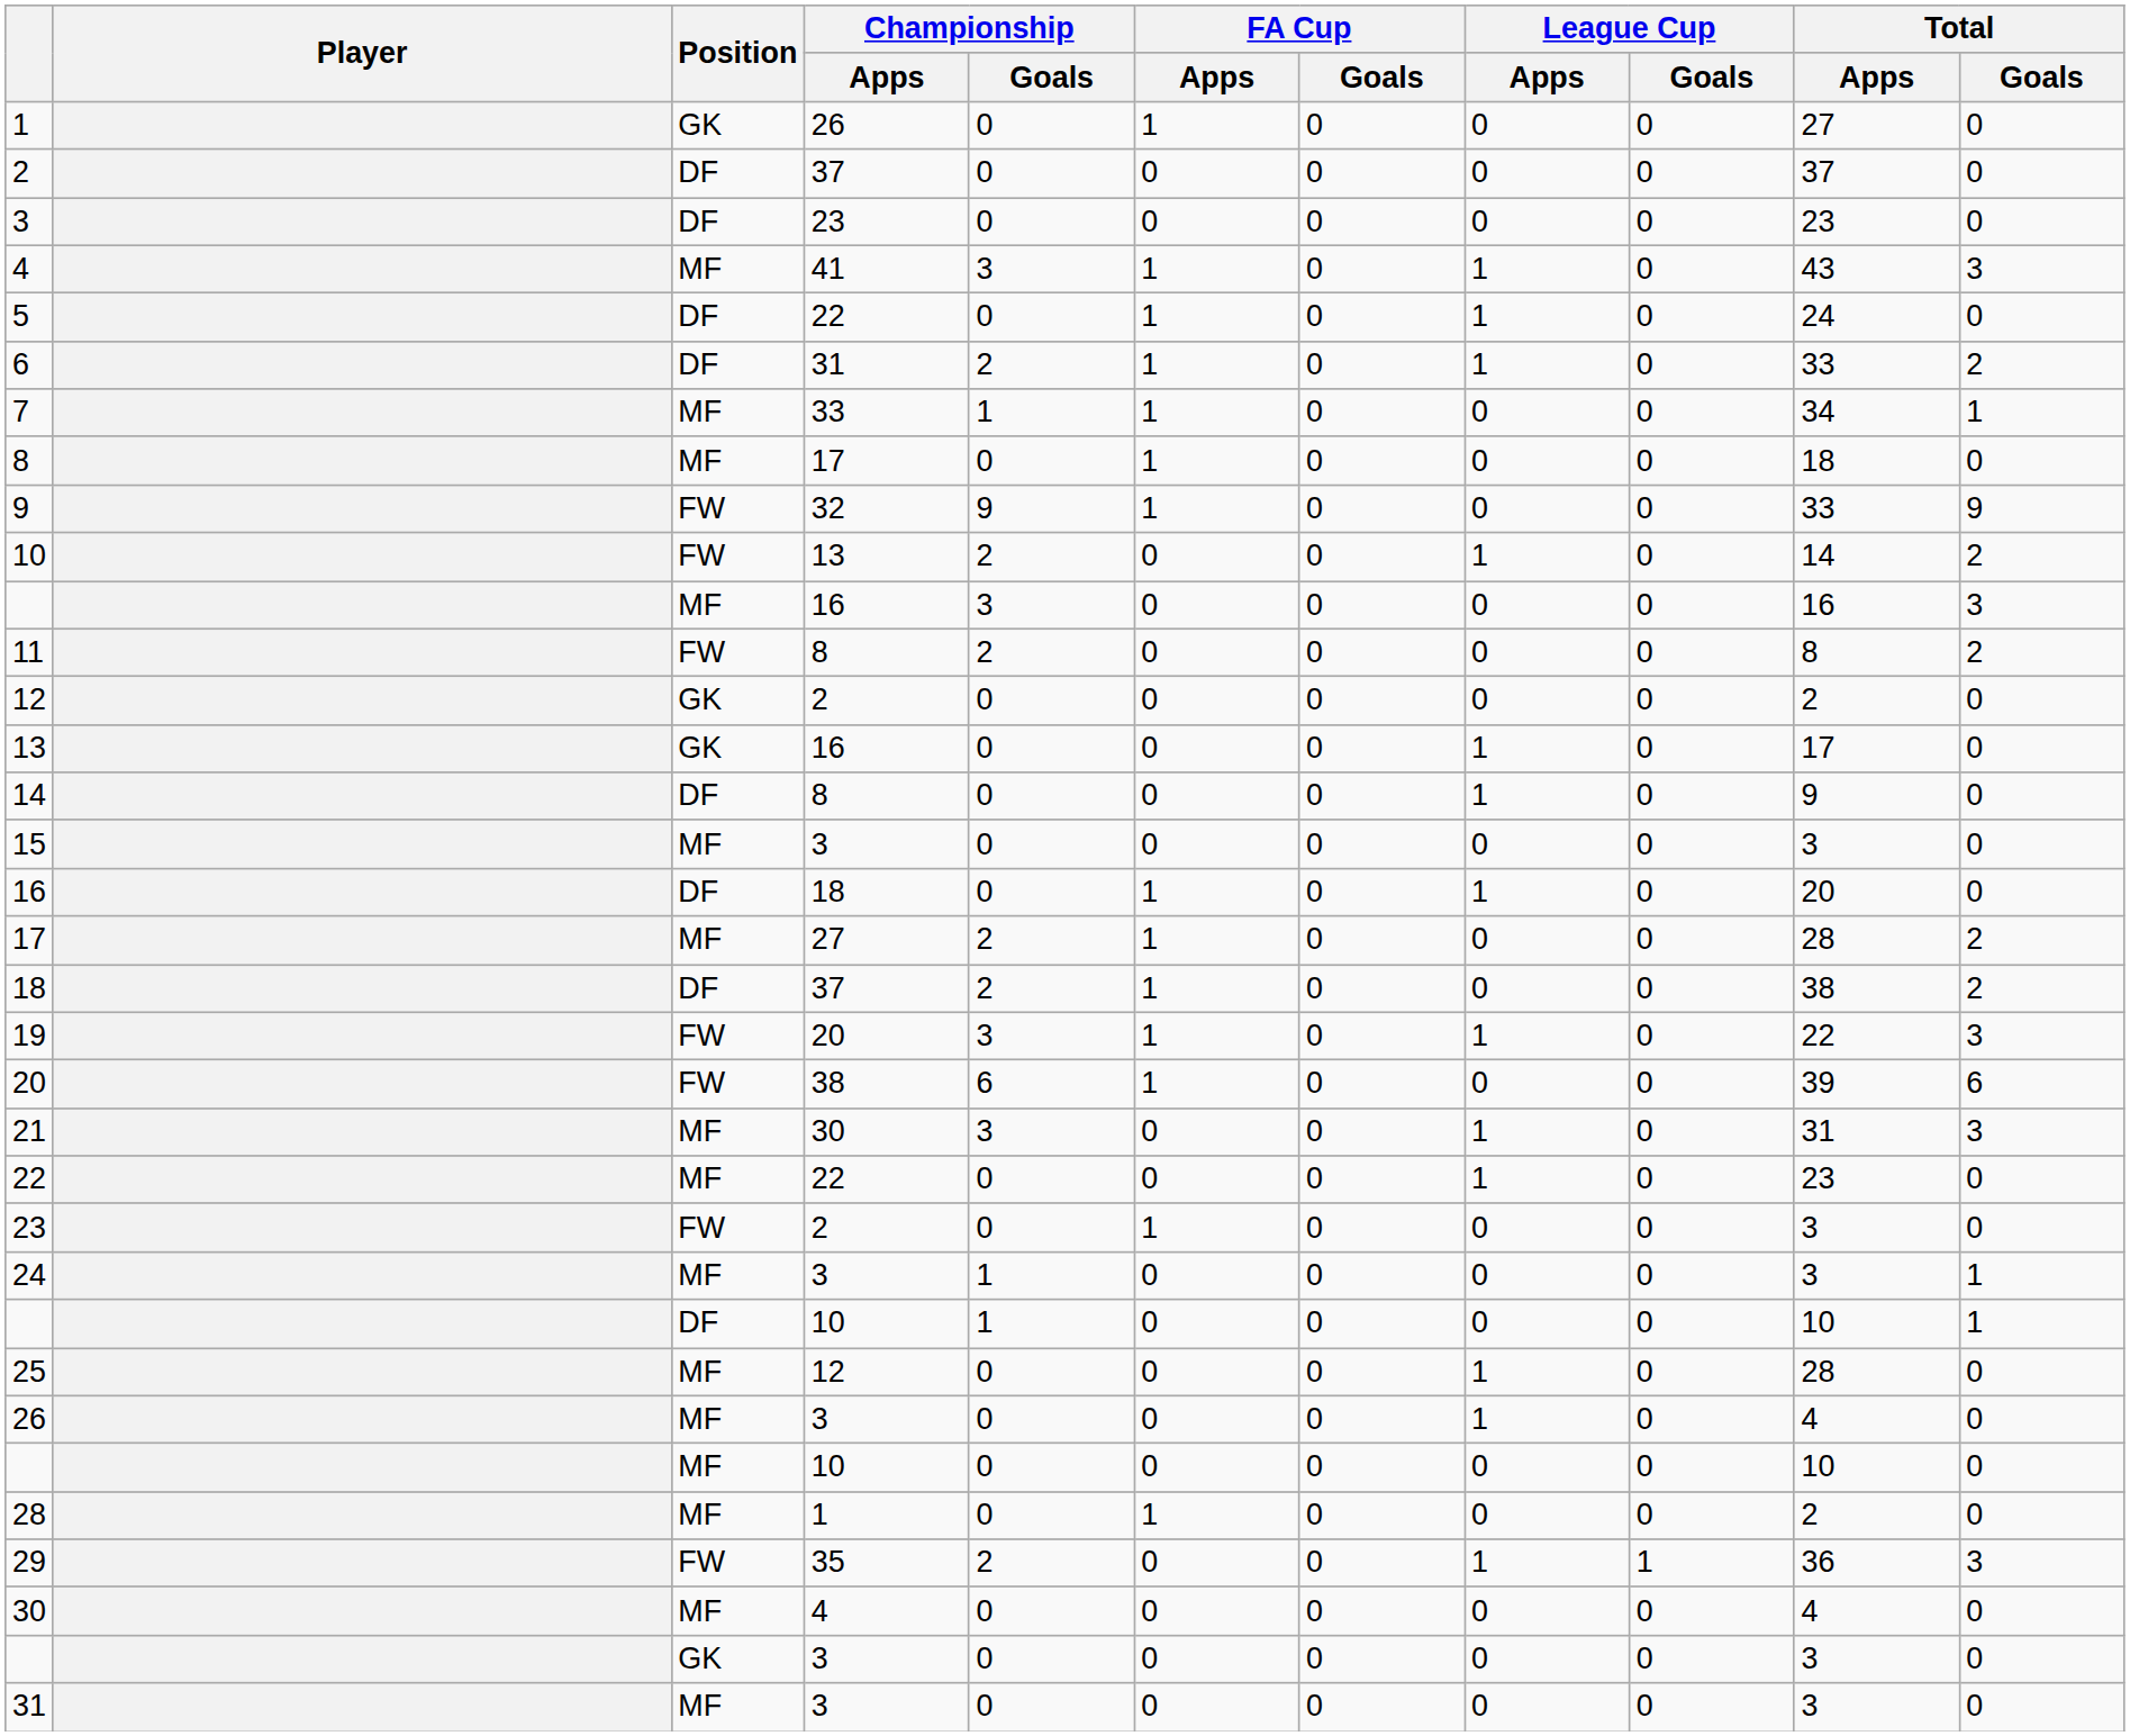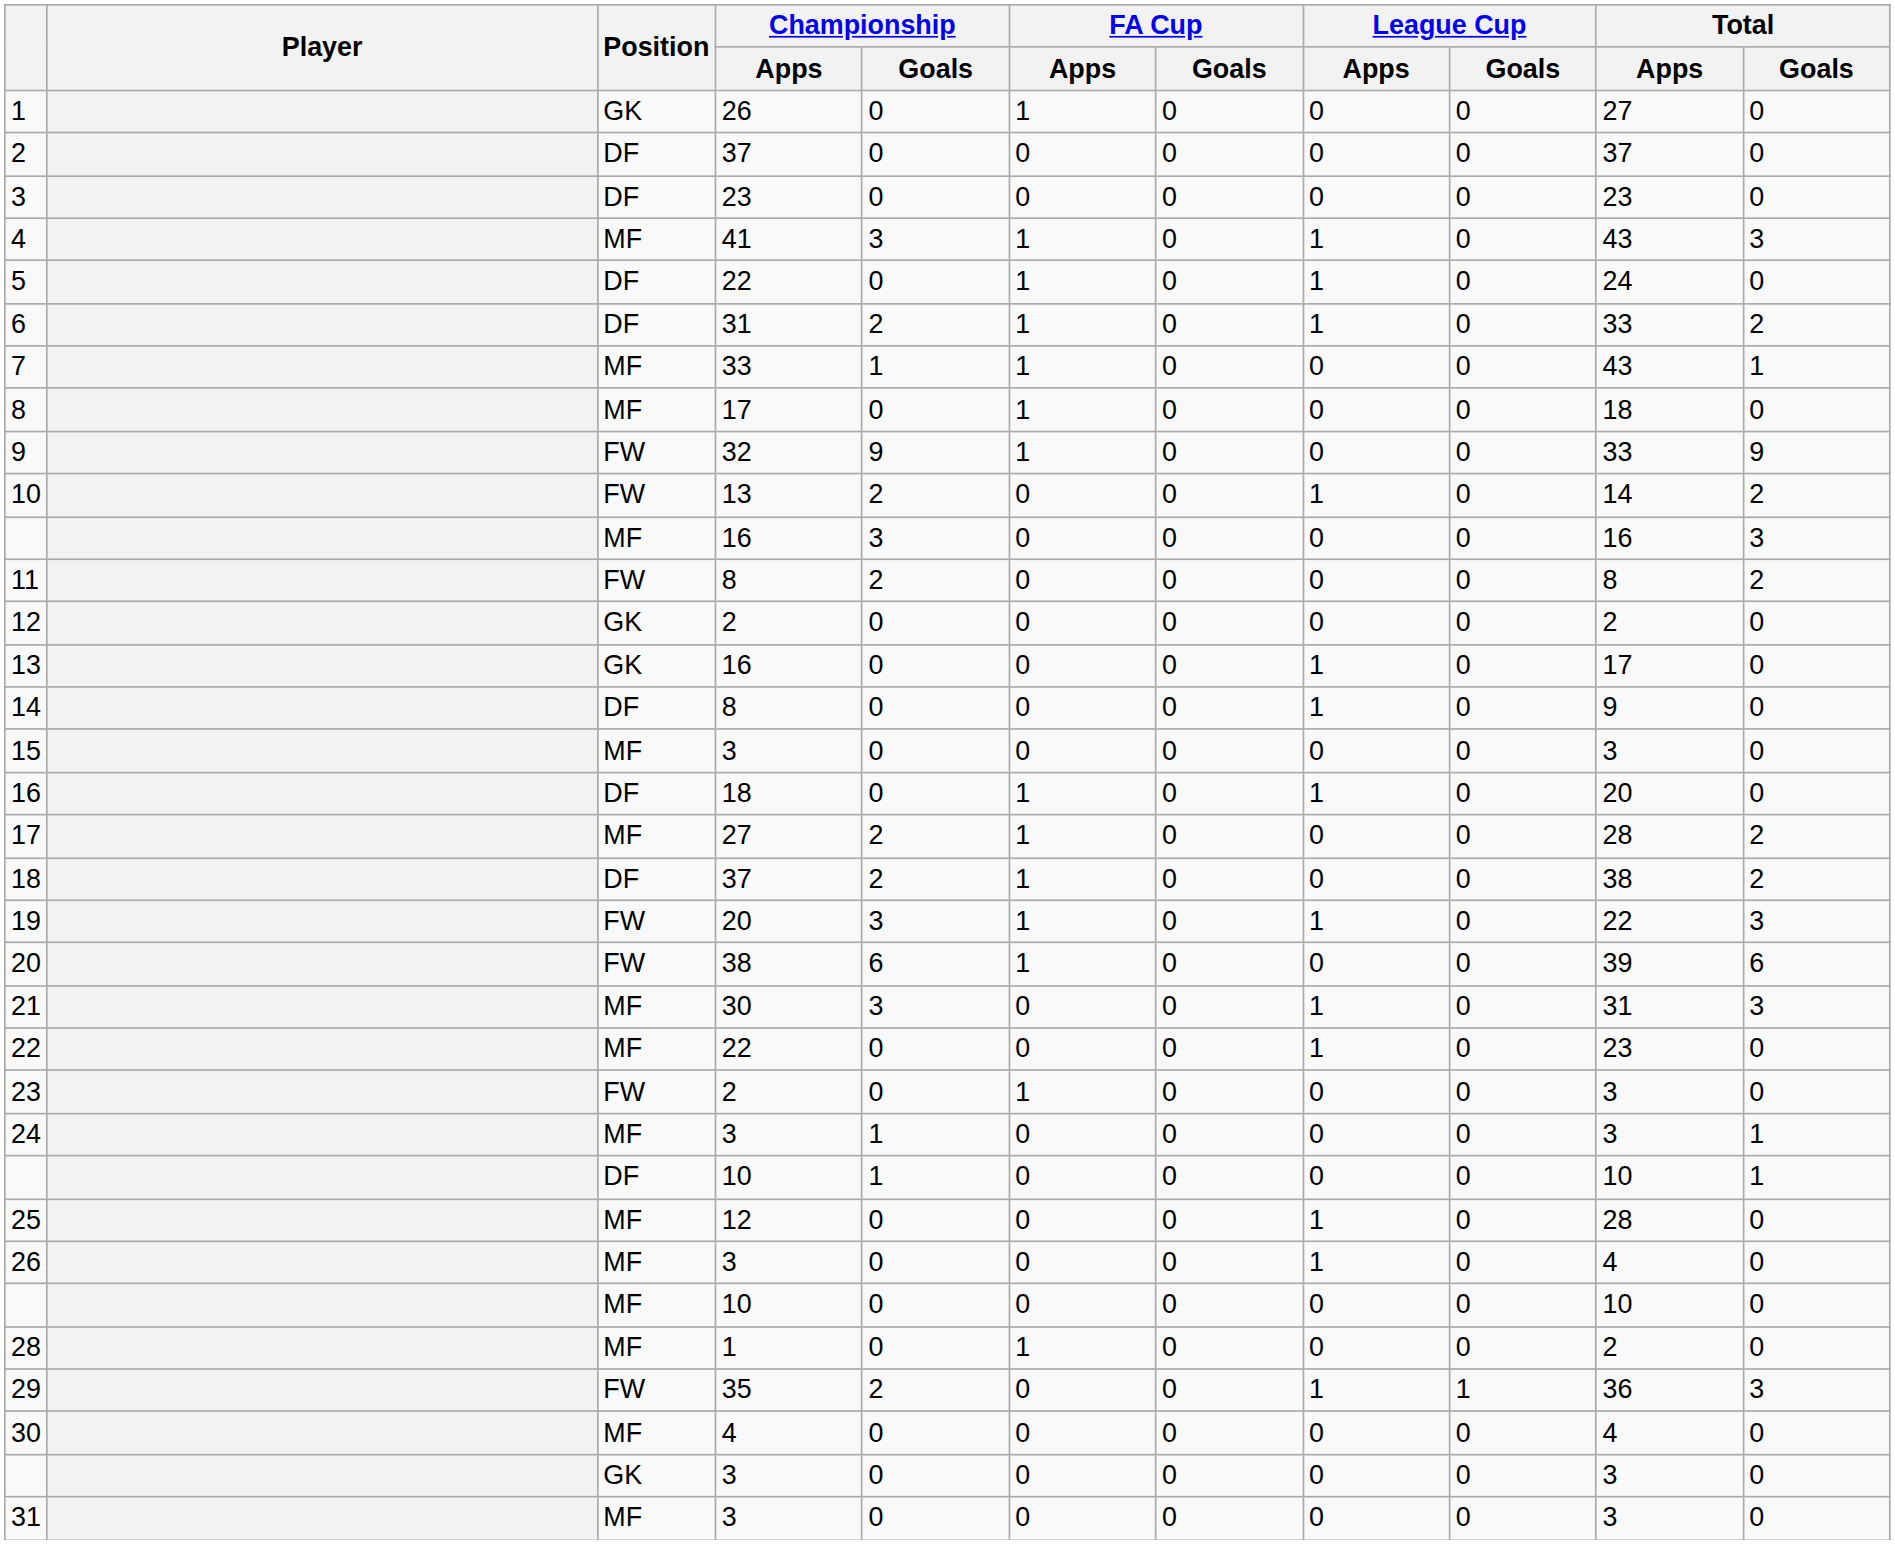 <table class="wikitable plainrowheaders sortable">
 <tr>
 <th rowspan=2></th>
 <th rowspan=2 style="width:20em"scope=col>Player</th>
 <th rowspan=2>Position</th>
 <th colspan=2 style="width:10em"scope=col><a href='#'>Championship</a></th>
 <th colspan=2 style="width:10em"scope=col><a href='#'>FA Cup</a></th>
 <th colspan=2 style="width:10em"scope=col><a href='#'>League Cup</a></th>
 <th colspan=2 style="width:10em"scope=col>Total</th>
 </tr>
 <tr>
 <th style="width:5em">Apps</th>
 <th style="width:5em">Goals</th>
 <th style="width:5em">Apps</th>
 <th style="width:5em">Goals</th>
 <th style="width:5em">Apps</th>
 <th style="width:5em">Goals</th>
 <th style="width:5em">Apps</th>
 <th style="width:5em">Goals</th>
 </tr>
 <tr>
 <td>1</td>
 <th scope=row></th>
 <td>GK</td>
 <td>26</td>
 <td>0</td>
 <td>1</td>
 <td>0</td>
 <td>0</td>
 <td>0</td>
 <td>27</td>
 <td>0</td>
 </tr>
 <tr>
 <td>2</td>
 <th scope=row></th>
 <td>DF</td>
 <td>37</td>
 <td>0</td>
 <td>0</td>
 <td>0</td>
 <td>0</td>
 <td>0</td>
 <td>37</td>
 <td>0</td>
 </tr>
 <tr>
 <td>3</td>
 <th scope=row></th>
 <td>DF</td>
 <td>23</td>
 <td>0</td>
 <td>0</td>
 <td>0</td>
 <td>0</td>
 <td>0</td>
 <td>23</td>
 <td>0</td>
 </tr>
 <tr>
 <td>4</td>
 <th scope=row></th>
 <td>MF</td>
 <td>41</td>
 <td>3</td>
 <td>1</td>
 <td>0</td>
 <td>1</td>
 <td>0</td>
 <td>43</td>
 <td>3</td>
 </tr>
 <tr>
 <td>5</td>
 <th scope=row></th>
 <td>DF</td>
 <td>22</td>
 <td>0</td>
 <td>1</td>
 <td>0</td>
 <td>1</td>
 <td>0</td>
 <td>24</td>
 <td>0</td>
 </tr>
 <tr>
 <td>6</td>
 <th scope=row></th>
 <td>DF</td>
 <td>31</td>
 <td>2</td>
 <td>1</td>
 <td>0</td>
 <td>1</td>
 <td>0</td>
 <td>33</td>
 <td>2</td>
 </tr>
 <tr>
 <td>7</td>
 <th scope=row></th>
 <td>MF</td>
 <td>33</td>
 <td>1</td>
 <td>1</td>
 <td>0</td>
 <td>0</td>
 <td>0</td>
-<td>34</td>
+<td>43</td>
 <td>1</td>
 </tr>
 <tr>
 <td>8</td>
 <th scope=row></th>
 <td>MF</td>
 <td>17</td>
 <td>0</td>
 <td>1</td>
 <td>0</td>
 <td>0</td>
 <td>0</td>
 <td>18</td>
 <td>0</td>
 </tr>
 <tr>
 <td>9</td>
 <th scope=row></th>
 <td>FW</td>
 <td>32</td>
 <td>9</td>
 <td>1</td>
 <td>0</td>
 <td>0</td>
 <td>0</td>
 <td>33</td>
 <td>9</td>
 </tr>
 <tr>
 <td>10</td>
 <th scope=row></th>
 <td>FW</td>
 <td>13</td>
 <td>2</td>
 <td>0</td>
 <td>0</td>
 <td>1</td>
 <td>0</td>
 <td>14</td>
 <td>2</td>
 </tr>
 <tr>
 <td></td>
 <th scope=row></th>
 <td>MF</td>
 <td>16</td>
 <td>3</td>
 <td>0</td>
 <td>0</td>
 <td>0</td>
 <td>0</td>
 <td>16</td>
 <td>3</td>
 </tr>
 <tr>
 <td>11</td>
 <th scope=row></th>
 <td>FW</td>
 <td>8</td>
 <td>2</td>
 <td>0</td>
 <td>0</td>
 <td>0</td>
 <td>0</td>
 <td>8</td>
 <td>2</td>
 </tr>
 <tr>
 <td>12</td>
 <th scope=row></th>
 <td>GK</td>
 <td>2</td>
 <td>0</td>
 <td>0</td>
 <td>0</td>
 <td>0</td>
 <td>0</td>
 <td>2</td>
 <td>0</td>
 </tr>
 <tr>
 <td>13</td>
 <th scope=row></th>
 <td>GK</td>
 <td>16</td>
 <td>0</td>
 <td>0</td>
 <td>0</td>
 <td>1</td>
 <td>0</td>
 <td>17</td>
 <td>0</td>
 </tr>
 <tr>
 <td>14</td>
 <th scope=row></th>
 <td>DF</td>
 <td>8</td>
 <td>0</td>
 <td>0</td>
 <td>0</td>
 <td>1</td>
 <td>0</td>
 <td>9</td>
 <td>0</td>
 </tr>
 <tr>
 <td>15</td>
 <th scope=row></th>
 <td>MF</td>
 <td>3</td>
 <td>0</td>
 <td>0</td>
 <td>0</td>
 <td>0</td>
 <td>0</td>
 <td>3</td>
 <td>0</td>
 </tr>
 <tr>
 <td>16</td>
 <th scope=row></th>
 <td>DF</td>
 <td>18</td>
 <td>0</td>
 <td>1</td>
 <td>0</td>
 <td>1</td>
 <td>0</td>
 <td>20</td>
 <td>0</td>
 </tr>
 <tr>
 <td>17</td>
 <th scope=row></th>
 <td>MF</td>
 <td>27</td>
 <td>2</td>
 <td>1</td>
 <td>0</td>
 <td>0</td>
 <td>0</td>
 <td>28</td>
 <td>2</td>
 </tr>
 <tr>
 <td>18</td>
 <th scope=row></th>
 <td>DF</td>
 <td>37</td>
 <td>2</td>
 <td>1</td>
 <td>0</td>
 <td>0</td>
 <td>0</td>
 <td>38</td>
 <td>2</td>
 </tr>
 <tr>
 <td>19</td>
 <th scope=row></th>
 <td>FW</td>
 <td>20</td>
 <td>3</td>
 <td>1</td>
 <td>0</td>
 <td>1</td>
 <td>0</td>
 <td>22</td>
 <td>3</td>
 </tr>
 <tr>
 <td>20</td>
 <th scope=row></th>
 <td>FW</td>
 <td>38</td>
 <td>6</td>
 <td>1</td>
 <td>0</td>
 <td>0</td>
 <td>0</td>
 <td>39</td>
 <td>6</td>
 </tr>
 <tr>
 <td>21</td>
 <th scope=row></th>
 <td>MF</td>
 <td>30</td>
 <td>3</td>
 <td>0</td>
 <td>0</td>
 <td>1</td>
 <td>0</td>
 <td>31</td>
 <td>3</td>
 </tr>
 <tr>
 <td>22</td>
 <th scope=row></th>
 <td>MF</td>
 <td>22</td>
 <td>0</td>
 <td>0</td>
 <td>0</td>
 <td>1</td>
 <td>0</td>
 <td>23</td>
 <td>0</td>
 </tr>
 <tr>
 <td>23</td>
 <th scope=row></th>
 <td>FW</td>
 <td>2</td>
 <td>0</td>
 <td>1</td>
 <td>0</td>
 <td>0</td>
 <td>0</td>
 <td>3</td>
 <td>0</td>
 </tr>
 <tr>
 <td>24</td>
 <th scope=row></th>
 <td>MF</td>
 <td>3</td>
 <td>1</td>
 <td>0</td>
 <td>0</td>
 <td>0</td>
 <td>0</td>
 <td>3</td>
 <td>1</td>
 </tr>
 <tr>
 <td></td>
 <th scope=row></th>
 <td>DF</td>
 <td>10</td>
 <td>1</td>
 <td>0</td>
 <td>0</td>
 <td>0</td>
 <td>0</td>
 <td>10</td>
 <td>1</td>
 </tr>
 <tr>
 <td>25</td>
 <th scope=row></th>
 <td>MF</td>
 <td>12</td>
 <td>0</td>
 <td>0</td>
 <td>0</td>
 <td>1</td>
 <td>0</td>
 <td>28</td>
 <td>0</td>
 </tr>
 <tr>
 <td>26</td>
 <th scope=row></th>
 <td>MF</td>
 <td>3</td>
 <td>0</td>
 <td>0</td>
 <td>0</td>
 <td>1</td>
 <td>0</td>
 <td>4</td>
 <td>0</td>
 </tr>
 <tr>
 <td></td>
 <th scope=row></th>
 <td>MF</td>
 <td>10</td>
 <td>0</td>
 <td>0</td>
 <td>0</td>
 <td>0</td>
 <td>0</td>
 <td>10</td>
 <td>0</td>
 </tr>
 <tr>
 <td>28</td>
 <th scope=row></th>
 <td>MF</td>
 <td>1</td>
 <td>0</td>
 <td>1</td>
 <td>0</td>
 <td>0</td>
 <td>0</td>
 <td>2</td>
 <td>0</td>
 </tr>
 <tr>
 <td>29</td>
 <th scope=row></th>
 <td>FW</td>
 <td>35</td>
 <td>2</td>
 <td>0</td>
 <td>0</td>
 <td>1</td>
 <td>1</td>
 <td>36</td>
 <td>3</td>
 </tr>
 <tr>
 <td>30</td>
 <th scope=row></th>
 <td>MF</td>
 <td>4</td>
 <td>0</td>
 <td>0</td>
 <td>0</td>
 <td>0</td>
 <td>0</td>
 <td>4</td>
 <td>0</td>
 </tr>
 <tr>
 <td></td>
 <th scope=row></th>
 <td>GK</td>
 <td>3</td>
 <td>0</td>
 <td>0</td>
 <td>0</td>
 <td>0</td>
 <td>0</td>
 <td>3</td>
 <td>0</td>
 </tr>
 <tr>
 <td>31</td>
 <th scope=row></th>
 <td>MF</td>
 <td>3</td>
 <td>0</td>
 <td>0</td>
 <td>0</td>
 <td>0</td>
 <td>0</td>
 <td>3</td>
 <td>0</td>
 </tr>
 </table>
